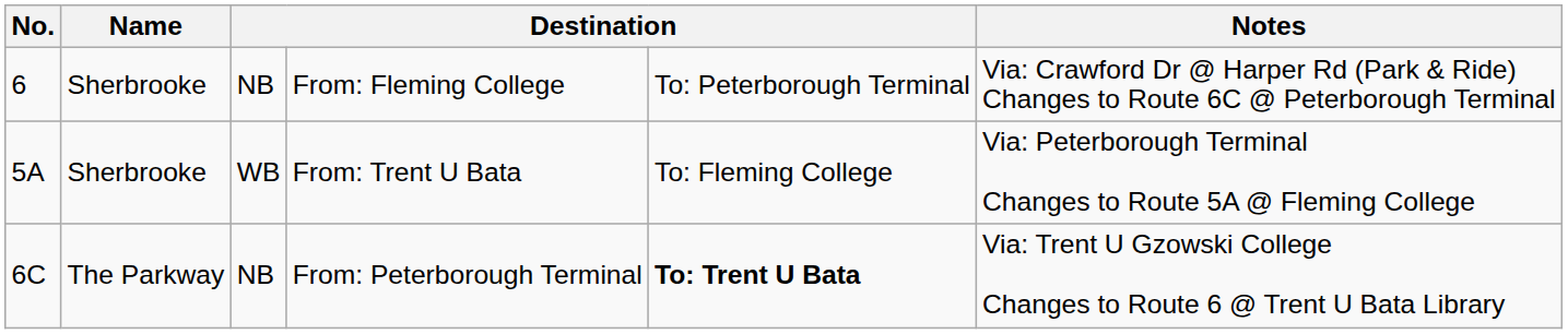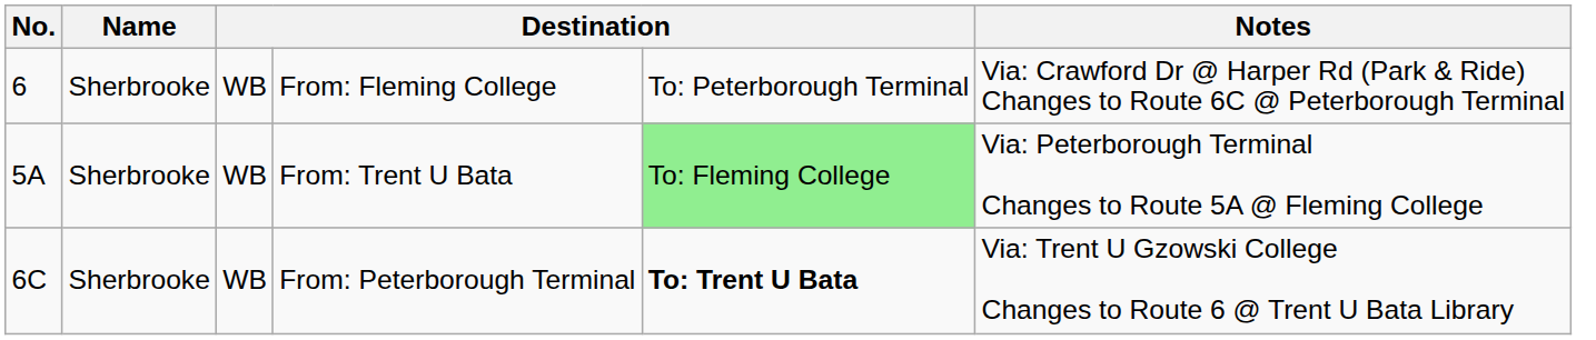 <table class="wikitable">
 <tr>
 <th>No.</th>
 <th>Name</th>
 <th colspan="3">Destination</th>
 <th>Notes</th>
 </tr>
 <tr>
 <td>6</td>
 <td>Sherbrooke</td>
-<td>NB</td>
+<td>WB</td>
 <td>From: Fleming College</td>
 <td>To: Peterborough Terminal</td>
 <td>Via: Crawford Dr @ Harper Rd (Park & Ride)<br>Changes to Route 6C @ Peterborough Terminal</td>
 </tr>
 <tr>
 <td>5A</td>
 <td>Sherbrooke</td>
 <td>WB</td>
 <td>From: Trent U Bata</td>
-<td>To: Fleming College</td>
+<td style="background: lightgreen;">To: Fleming College</td>
 <td>Via: Peterborough Terminal<br><br>Changes to Route 5A @ Fleming College</td>
 </tr>
 <tr>
 <td>6C</td>
-<td>The Parkway</td>
-<td>NB</td>
+<td>Sherbrooke</td>
+<td>WB</td>
 <td>From: Peterborough Terminal</td>
 <td><strong>To: Trent U Bata</strong></td>
 <td>Via: Trent U Gzowski College<br><br>Changes to Route 6 @ Trent U Bata Library</td>
 </tr>
 </table>
